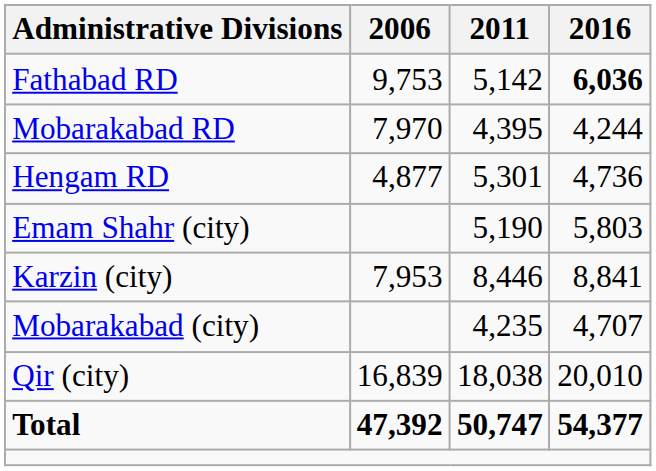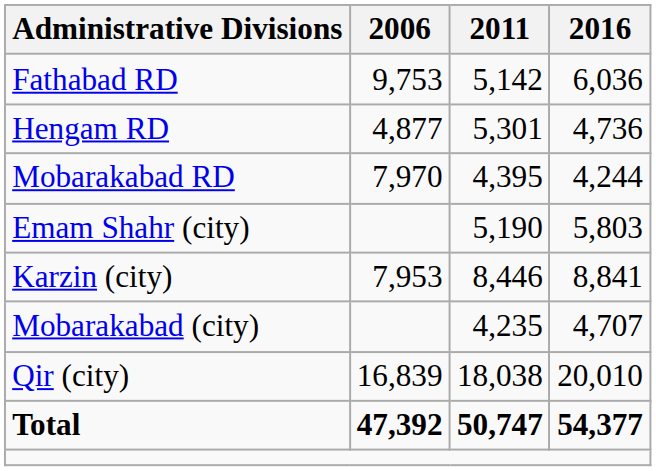 <table class="wikitable">
 <tr>
 <th>Administrative Divisions</th>
 <th>2006</th>
 <th>2011</th>
 <th>2016</th>
 </tr>
 <tr>
 <td><a href='#'>Fathabad RD</a></td>
 <td style="text-align: right;">9,753</td>
 <td style="text-align: right;">5,142</td>
-<td style="text-align: right;"><strong>6,036</strong></td>
+<td style="text-align: right;">6,036</td>
+</tr>
+<tr>
+<td><a href='#'>Hengam RD</a></td>
+<td style="text-align: right;">4,877</td>
+<td style="text-align: right;">5,301</td>
+<td style="text-align: right;">4,736</td>
 </tr>
 <tr>
 <td><a href='#'>Mobarakabad RD</a></td>
 <td style="text-align: right;">7,970</td>
 <td style="text-align: right;">4,395</td>
 <td style="text-align: right;">4,244</td>
-</tr>
-<tr>
-<td><a href='#'>Hengam RD</a></td>
-<td style="text-align: right;">4,877</td>
-<td style="text-align: right;">5,301</td>
-<td style="text-align: right;">4,736</td>
 </tr>
 <tr>
 <td><a href='#'>Emam Shahr</a> (city)</td>
 <td style="text-align: right;"></td>
 <td style="text-align: right;">5,190</td>
 <td style="text-align: right;">5,803</td>
 </tr>
 <tr>
 <td><a href='#'>Karzin</a> (city)</td>
 <td style="text-align: right;">7,953</td>
 <td style="text-align: right;">8,446</td>
 <td style="text-align: right;">8,841</td>
 </tr>
 <tr>
 <td><a href='#'>Mobarakabad</a> (city)</td>
 <td style="text-align: right;"></td>
 <td style="text-align: right;">4,235</td>
 <td style="text-align: right;">4,707</td>
 </tr>
 <tr>
 <td><a href='#'>Qir</a> (city)</td>
 <td style="text-align: right;">16,839</td>
 <td style="text-align: right;">18,038</td>
 <td style="text-align: right;">20,010</td>
 </tr>
 <tr>
 <td><strong>Total</strong></td>
 <td style="text-align: right;"><strong>47,392</strong></td>
 <td style="text-align: right;"><strong>50,747</strong></td>
 <td style="text-align: right;"><strong>54,377</strong></td>
 </tr>
 <tr>
 <td colspan=4></td>
 </tr>
 </table>
